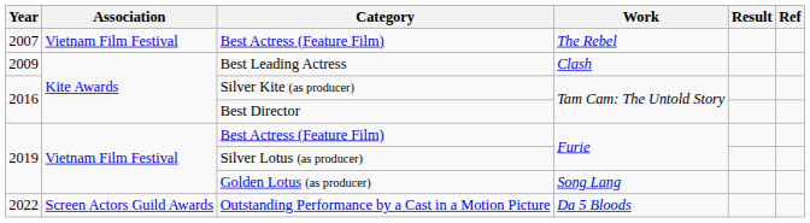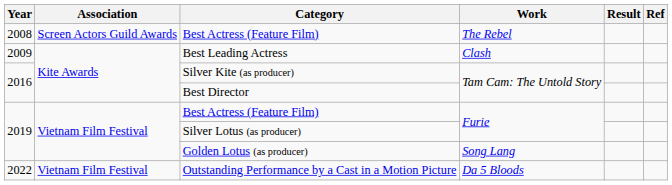 <table class="wikitable sortable">
 <tr>
 <th>Year</th>
 <th>Association</th>
 <th>Category</th>
 <th>Work</th>
 <th>Result</th>
 <th>Ref</th>
 </tr>
 <tr>
-<td>2007</td>
-<td><a href='#'>Vietnam Film Festival</a></td>
+<td>2008</td>
+<td><a href='#'>Screen Actors Guild Awards</a></td>
 <td><a href='#'>Best Actress (Feature Film)</a></td>
 <td><em><a href='#'>The Rebel</a></em></td>
 <td></td>
 <td></td>
 </tr>
 <tr>
 <td>2009</td>
 <td rowspan=3><a href='#'>Kite Awards</a></td>
 <td>Best Leading Actress</td>
 <td><em><a href='#'>Clash</a></em></td>
 <td></td>
 <td></td>
 </tr>
 <tr>
 <td rowspan=2>2016</td>
 <td>Silver Kite <small>(as producer)</small></td>
 <td rowspan=2><em>Tam Cam: The Untold Story</em></td>
 <td></td>
 <td></td>
 </tr>
 <tr>
 <td>Best Director</td>
 <td></td>
 </tr>
 <tr>
 <td rowspan=3>2019</td>
 <td rowspan=3><a href='#'>Vietnam Film Festival</a></td>
 <td><a href='#'>Best Actress (Feature Film)</a></td>
 <td rowspan=2><em><a href='#'>Furie</a></em></td>
 <td></td>
 <td></td>
 </tr>
 <tr>
 <td>Silver Lotus <small>(as producer)</small></td>
 <td></td>
 <td></td>
 </tr>
 <tr>
 <td><a href='#'>Golden Lotus</a> <small>(as producer)</small></td>
 <td><em><a href='#'>Song Lang</a></em></td>
 <td></td>
 <td></td>
 </tr>
 <tr>
 <td>2022</td>
-<td><a href='#'>Screen Actors Guild Awards</a></td>
+<td><a href='#'>Vietnam Film Festival</a></td>
 <td><a href='#'>Outstanding Performance by a Cast in a Motion Picture</a></td>
 <td><em><a href='#'>Da 5 Bloods</a></em></td>
 <td></td>
 <td></td>
 </tr>
 </table>
